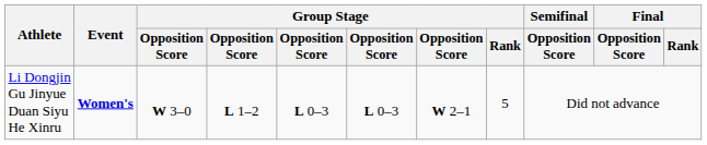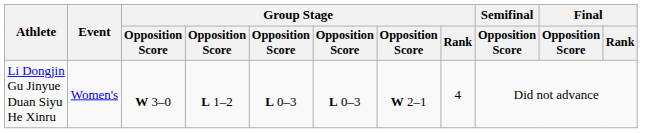 <table class=wikitable style=font-size:90%;text-align:center>
 <tr>
 <th rowspan="2">Athlete</th>
 <th rowspan="2">Event</th>
 <th colspan="6">Group Stage</th>
 <th>Semifinal</th>
 <th colspan="2">Final</th>
 </tr>
 <tr style="font-size:95%">
 <th>Opposition<br>Score</th>
 <th>Opposition<br>Score</th>
 <th>Opposition<br>Score</th>
 <th>Opposition<br>Score</th>
 <th>Opposition<br>Score</th>
 <th>Rank</th>
 <th>Opposition<br>Score</th>
 <th>Opposition<br>Score</th>
 <th>Rank</th>
 </tr>
 <tr>
 <td align=left><a href='#'>Li Dongjin</a><br>Gu Jinyue<br>Duan Siyu<br>He Xinru</td>
-<td align=left><strong><a href='#'>Women's</a></strong></td>
+<td align=left><a href='#'>Women's</a></td>
 <td><br><strong>W</strong> 3–0</td>
 <td><br><strong>L</strong> 1–2</td>
 <td><br><strong>L</strong> 0–3</td>
 <td><br><strong>L</strong> 0–3</td>
 <td><br><strong>W</strong> 2–1</td>
-<td>5</td>
+<td>4</td>
 <td colspan=3>Did not advance</td>
 </tr>
 </table>
